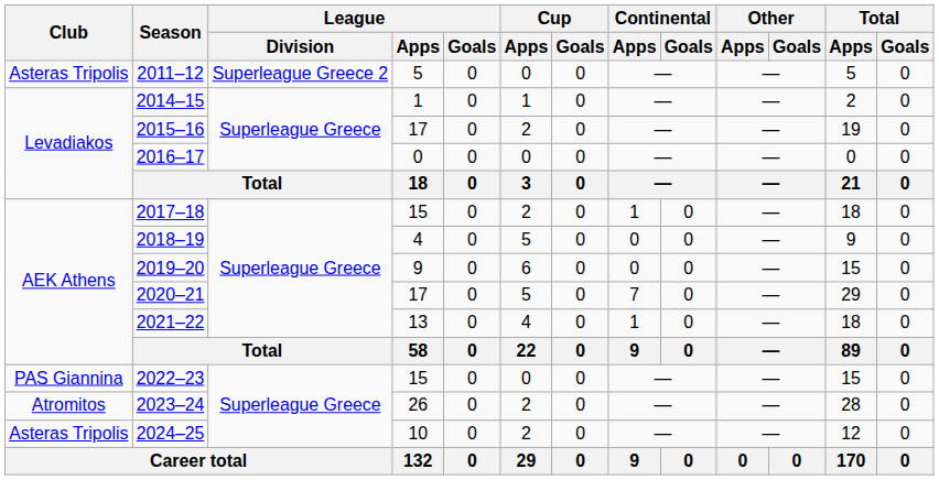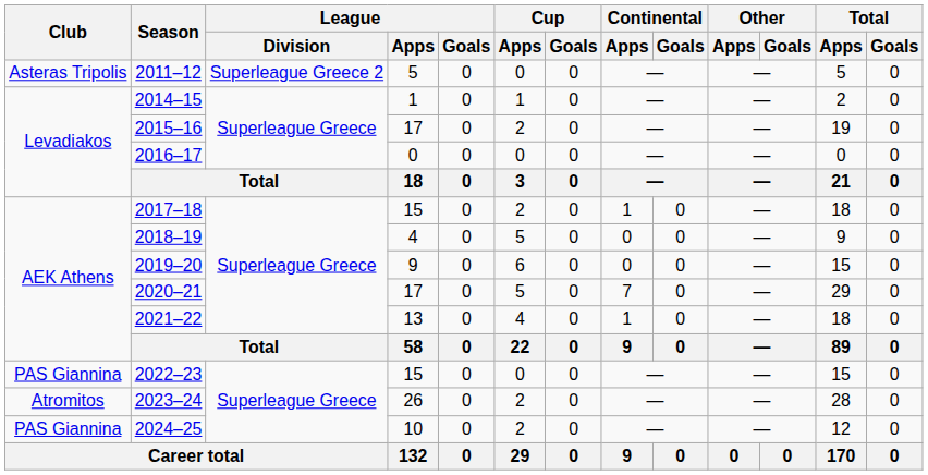 <table class="wikitable" style="text-align:center">
 <tr>
 <th rowspan=2>Club</th>
 <th rowspan=2>Season</th>
 <th colspan=3>League</th>
 <th colspan=2>Cup</th>
 <th colspan=2>Continental</th>
 <th colspan=2>Other</th>
 <th colspan=2>Total</th>
 </tr>
 <tr>
 <th>Division</th>
 <th>Apps</th>
 <th>Goals</th>
 <th>Apps</th>
 <th>Goals</th>
 <th>Apps</th>
 <th>Goals</th>
 <th>Apps</th>
 <th>Goals</th>
 <th>Apps</th>
 <th>Goals</th>
 </tr>
 <tr>
 <td><a href='#'>Asteras Tripolis</a></td>
 <td><a href='#'>2011–12</a></td>
 <td><a href='#'>Superleague Greece 2</a></td>
 <td>5</td>
 <td>0</td>
 <td>0</td>
 <td>0</td>
 <td colspan="2">—</td>
 <td colspan="2">—</td>
 <td>5</td>
 <td>0</td>
 </tr>
 <tr>
 <td rowspan="4"><a href='#'>Levadiakos</a></td>
 <td><a href='#'>2014–15</a></td>
 <td rowspan="3"><a href='#'>Superleague Greece</a></td>
 <td>1</td>
 <td>0</td>
 <td>1</td>
 <td>0</td>
 <td colspan="2">—</td>
 <td colspan="2">—</td>
 <td>2</td>
 <td>0</td>
 </tr>
 <tr>
 <td><a href='#'>2015–16</a></td>
 <td>17</td>
 <td>0</td>
 <td>2</td>
 <td>0</td>
 <td colspan="2">—</td>
 <td colspan="2">—</td>
 <td>19</td>
 <td>0</td>
 </tr>
 <tr>
 <td><a href='#'>2016–17</a></td>
 <td>0</td>
 <td>0</td>
 <td>0</td>
 <td>0</td>
 <td colspan="2">—</td>
 <td colspan="2">—</td>
 <td>0</td>
 <td>0</td>
 </tr>
 <tr>
 <th colspan="2">Total</th>
 <th>18</th>
 <th>0</th>
 <th>3</th>
 <th>0</th>
 <th colspan="2">—</th>
 <th colspan="2">—</th>
 <th>21</th>
 <th>0</th>
 </tr>
 <tr>
 <td rowspan="6"><a href='#'>AEK Athens</a></td>
 <td><a href='#'>2017–18</a></td>
 <td rowspan="5"><a href='#'>Superleague Greece</a></td>
 <td>15</td>
 <td>0</td>
 <td>2</td>
 <td>0</td>
 <td>1</td>
 <td>0</td>
 <td colspan="2">—</td>
 <td>18</td>
 <td>0</td>
 </tr>
 <tr>
 <td><a href='#'>2018–19</a></td>
 <td>4</td>
 <td>0</td>
 <td>5</td>
 <td>0</td>
 <td>0</td>
 <td>0</td>
 <td colspan="2">—</td>
 <td>9</td>
 <td>0</td>
 </tr>
 <tr>
 <td><a href='#'>2019–20</a></td>
 <td>9</td>
 <td>0</td>
 <td>6</td>
 <td>0</td>
 <td>0</td>
 <td>0</td>
 <td colspan="2">—</td>
 <td>15</td>
 <td>0</td>
 </tr>
 <tr>
 <td><a href='#'>2020–21</a></td>
 <td>17</td>
 <td>0</td>
 <td>5</td>
 <td>0</td>
 <td>7</td>
 <td>0</td>
 <td colspan="2">—</td>
 <td>29</td>
 <td>0</td>
 </tr>
 <tr>
 <td><a href='#'>2021–22</a></td>
 <td>13</td>
 <td>0</td>
 <td>4</td>
 <td>0</td>
 <td>1</td>
 <td>0</td>
 <td colspan="2">—</td>
 <td>18</td>
 <td>0</td>
 </tr>
 <tr>
 <th colspan="2">Total</th>
 <th>58</th>
 <th>0</th>
 <th>22</th>
 <th>0</th>
 <th>9</th>
 <th>0</th>
 <th colspan="2">—</th>
 <th>89</th>
 <th>0</th>
 </tr>
 <tr>
 <td><a href='#'>PAS Giannina</a></td>
 <td><a href='#'>2022–23</a></td>
 <td rowspan="3"><a href='#'>Superleague Greece</a></td>
 <td>15</td>
 <td>0</td>
 <td>0</td>
 <td>0</td>
 <td colspan="2">—</td>
 <td colspan="2">—</td>
 <td>15</td>
 <td>0</td>
 </tr>
 <tr>
 <td><a href='#'>Atromitos</a></td>
 <td><a href='#'>2023–24</a></td>
 <td>26</td>
 <td>0</td>
 <td>2</td>
 <td>0</td>
 <td colspan="2">—</td>
 <td colspan="2">—</td>
 <td>28</td>
 <td>0</td>
 </tr>
 <tr>
-<td><a href='#'>Asteras Tripolis</a></td>
+<td><a href='#'>PAS Giannina</a></td>
 <td><a href='#'>2024–25</a></td>
 <td>10</td>
 <td>0</td>
 <td>2</td>
 <td>0</td>
 <td colspan="2">—</td>
 <td colspan="2">—</td>
 <td>12</td>
 <td>0</td>
 </tr>
 <tr>
 <th colspan="3">Career total</th>
 <th>132</th>
 <th>0</th>
 <th>29</th>
 <th>0</th>
 <th>9</th>
 <th>0</th>
 <th>0</th>
 <th>0</th>
 <th>170</th>
 <th>0</th>
 </tr>
 </table>
